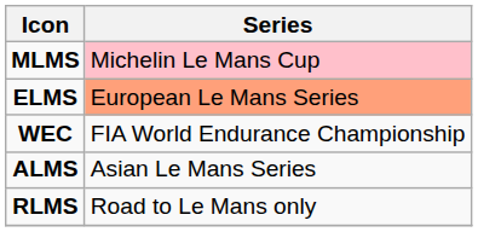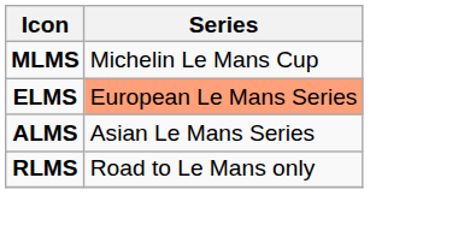 <table class="wikitable" style="font-size: 85%;">
 <tr>
 <th>Icon</th>
 <th>Series</th>
 </tr>
 <tr>
 <td style="text-align:center"><strong><span>MLMS</span></strong></td>
-<td style="background: pink;">Michelin Le Mans Cup</td>
+<td>Michelin Le Mans Cup</td>
 </tr>
 <tr>
 <td style="text-align:center"><strong><span>ELMS</span></strong></td>
 <td style="background: lightsalmon;">European Le Mans Series</td>
-</tr>
-<tr>
-<td style="text-align:center"><strong><span>WEC</span></strong></td>
-<td>FIA World Endurance Championship</td>
 </tr>
 <tr>
 <td style="text-align:center"><strong><span>ALMS</span></strong></td>
 <td>Asian Le Mans Series</td>
 </tr>
 <tr>
 <td style="text-align:center"><strong><span>RLMS</span></strong></td>
 <td>Road to Le Mans only</td>
 </tr>
 <tr>
 </tr>
 </table>
